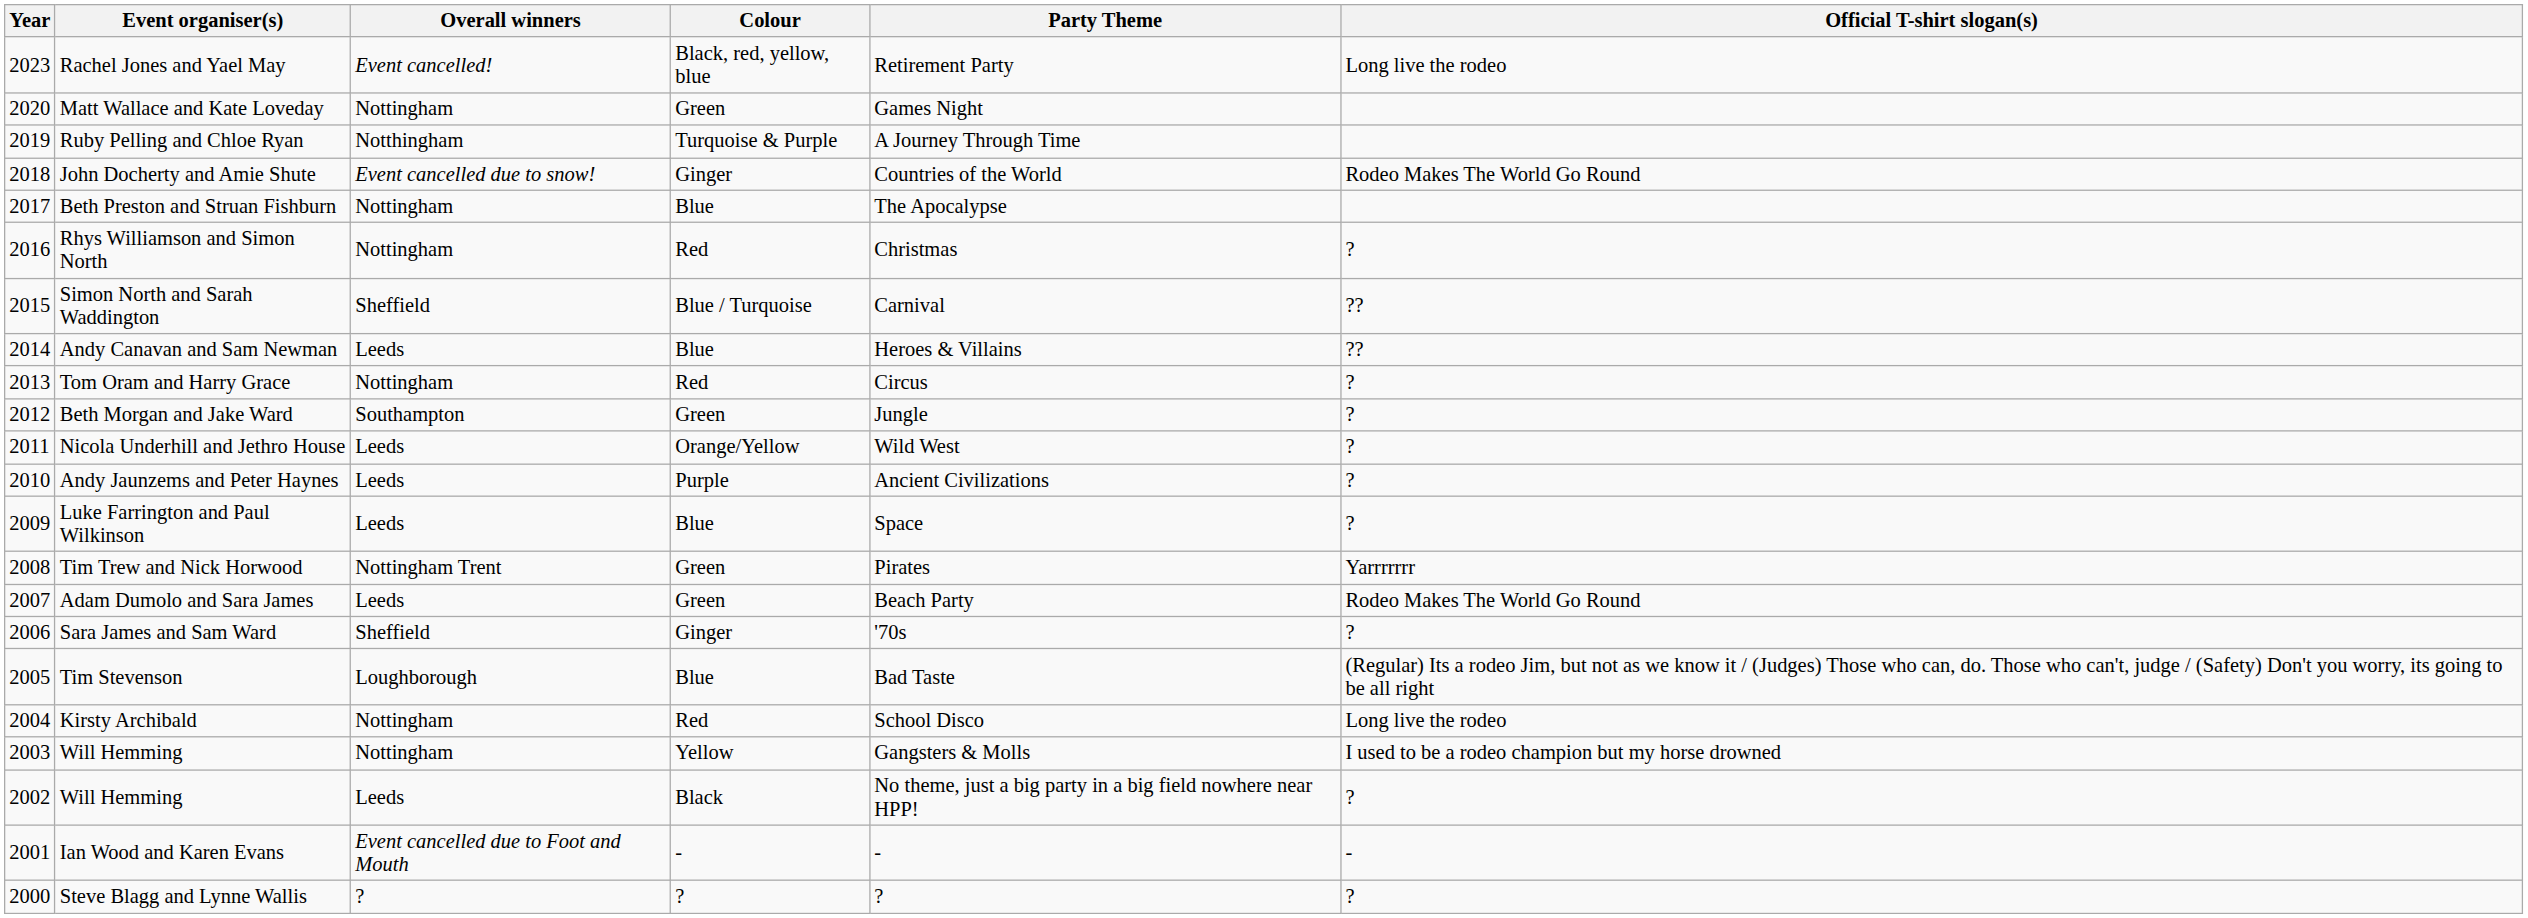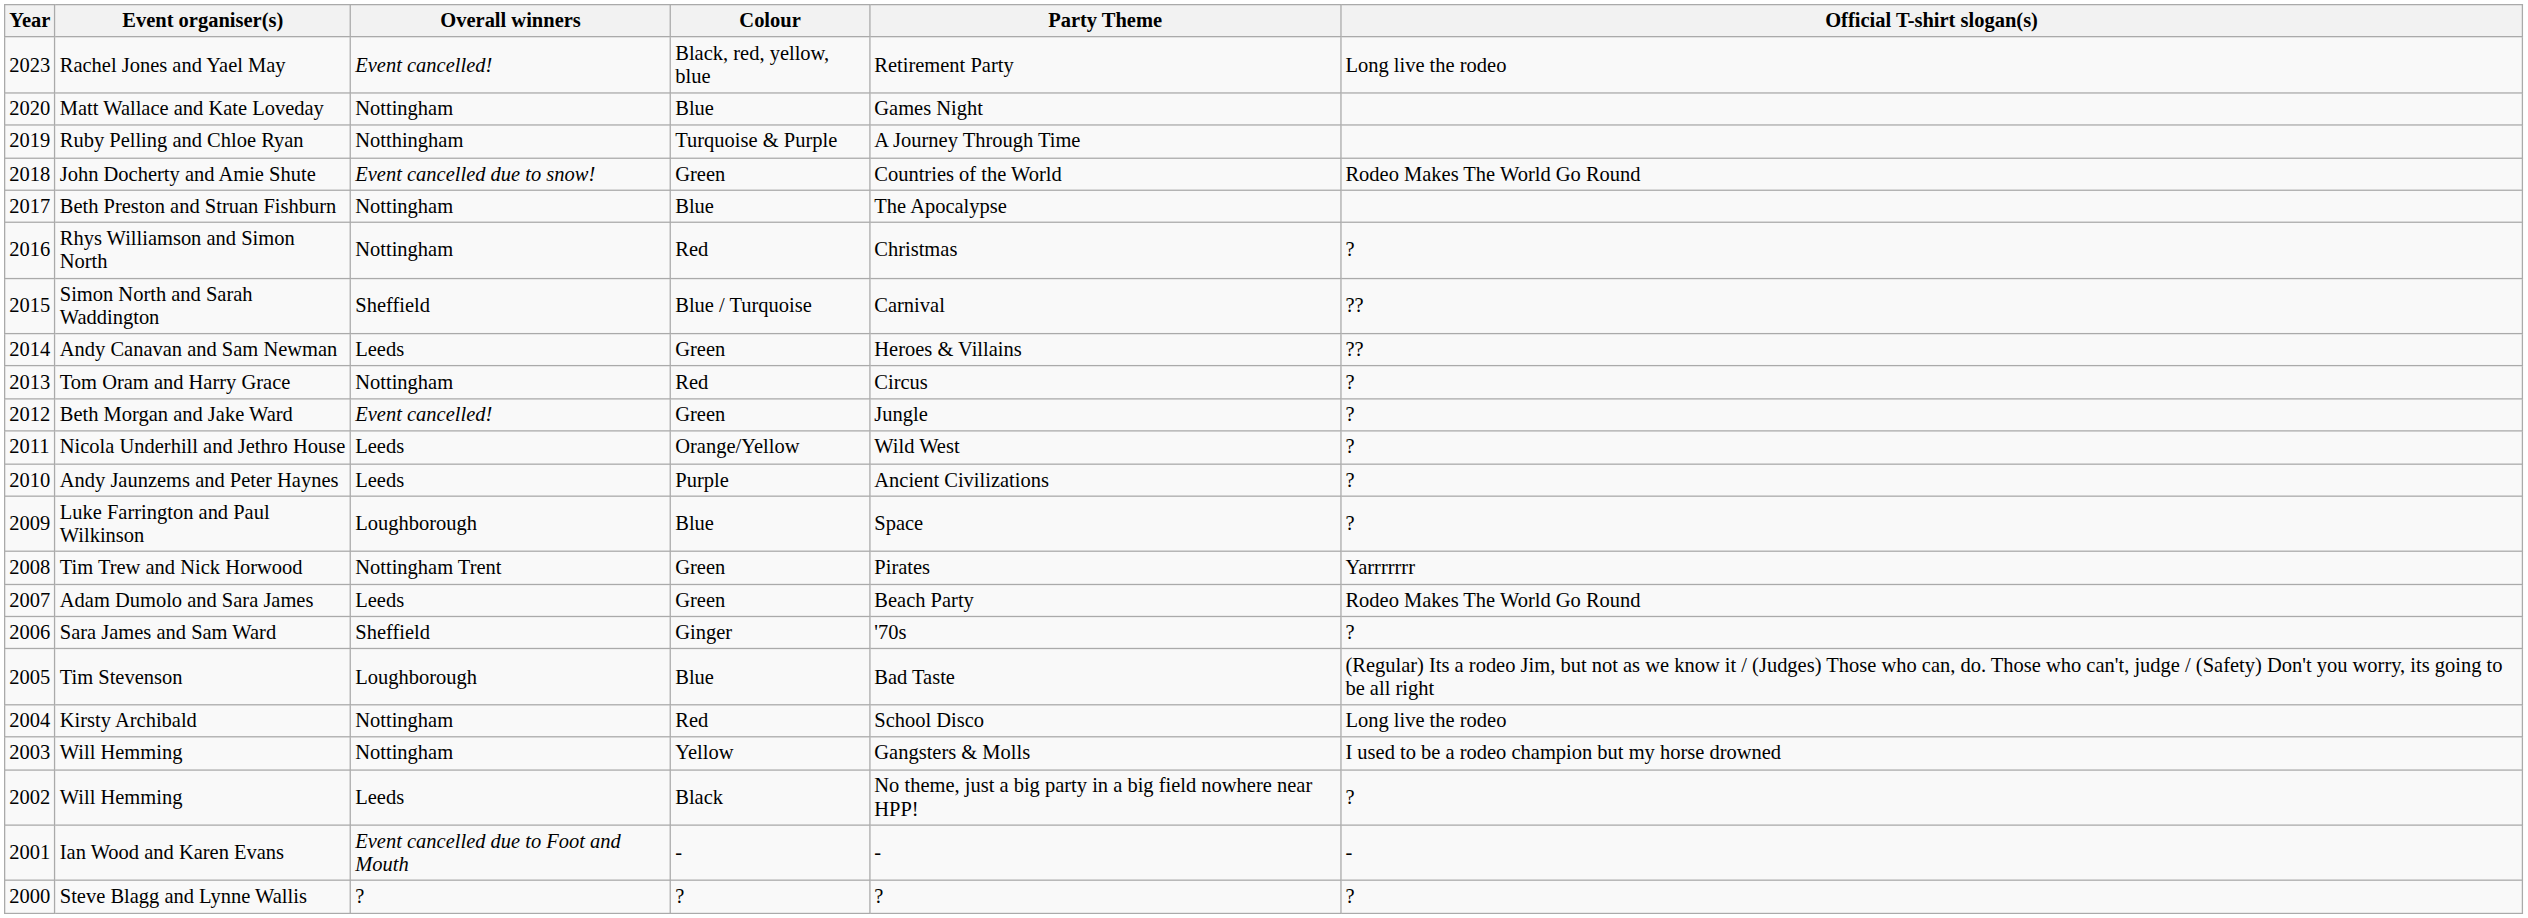 <table class="wikitable">
 <tr>
 <th>Year</th>
 <th>Event organiser(s)</th>
 <th>Overall winners</th>
 <th>Colour</th>
 <th>Party Theme</th>
 <th>Official T-shirt slogan(s)</th>
 </tr>
 <tr>
 <td>2023</td>
 <td>Rachel Jones and Yael May</td>
 <td><em>Event cancelled!</em></td>
 <td>Black, red, yellow, blue</td>
 <td>Retirement Party</td>
 <td>Long live the rodeo</td>
 </tr>
 <tr>
 <td>2020</td>
 <td>Matt Wallace and Kate Loveday</td>
 <td>Nottingham</td>
-<td>Green</td>
+<td>Blue</td>
 <td>Games Night</td>
 <td></td>
 </tr>
 <tr>
 <td>2019</td>
 <td>Ruby Pelling and Chloe Ryan</td>
 <td>Notthingham</td>
 <td>Turquoise & Purple</td>
 <td>A Journey Through Time</td>
 <td></td>
 </tr>
 <tr>
 <td>2018</td>
 <td>John Docherty and Amie Shute</td>
 <td><em>Event cancelled due to snow!</em></td>
-<td>Ginger</td>
+<td>Green</td>
 <td>Countries of the World</td>
 <td>Rodeo Makes The World Go Round</td>
 </tr>
 <tr>
 <td>2017</td>
 <td>Beth Preston and Struan Fishburn</td>
 <td>Nottingham</td>
 <td>Blue</td>
 <td>The Apocalypse</td>
 <td></td>
 </tr>
 <tr>
 <td>2016</td>
 <td>Rhys Williamson and Simon North</td>
 <td>Nottingham</td>
 <td>Red</td>
 <td>Christmas</td>
 <td>?</td>
 </tr>
 <tr>
 <td>2015</td>
 <td>Simon North and Sarah Waddington</td>
 <td>Sheffield</td>
 <td>Blue / Turquoise</td>
 <td>Carnival</td>
 <td>??</td>
 </tr>
 <tr>
 <td>2014</td>
 <td>Andy Canavan and Sam Newman</td>
 <td>Leeds</td>
-<td>Blue</td>
+<td>Green</td>
 <td>Heroes & Villains</td>
 <td>??</td>
 </tr>
 <tr>
 <td>2013</td>
 <td>Tom Oram and Harry Grace</td>
 <td>Nottingham</td>
 <td>Red</td>
 <td>Circus</td>
 <td>?</td>
 </tr>
 <tr>
 <td>2012</td>
 <td>Beth Morgan and Jake Ward</td>
-<td>Southampton</td>
+<td><em>Event cancelled!</em></td>
 <td>Green</td>
 <td>Jungle</td>
 <td>?</td>
 </tr>
 <tr>
 <td>2011</td>
 <td>Nicola Underhill and Jethro House</td>
 <td>Leeds</td>
 <td>Orange/Yellow</td>
 <td>Wild West</td>
 <td>?</td>
 </tr>
 <tr>
 <td>2010</td>
 <td>Andy Jaunzems and Peter Haynes</td>
 <td>Leeds</td>
 <td>Purple</td>
 <td>Ancient Civilizations</td>
 <td>?</td>
 </tr>
 <tr>
 <td>2009</td>
 <td>Luke Farrington and Paul Wilkinson</td>
-<td>Leeds</td>
+<td>Loughborough</td>
 <td>Blue</td>
 <td>Space</td>
 <td>?</td>
 </tr>
 <tr>
 <td>2008</td>
 <td>Tim Trew and Nick Horwood</td>
 <td>Nottingham Trent</td>
 <td>Green</td>
 <td>Pirates</td>
 <td>Yarrrrrrr</td>
 </tr>
 <tr>
 <td>2007</td>
 <td>Adam Dumolo and Sara James</td>
 <td>Leeds</td>
 <td>Green</td>
 <td>Beach Party</td>
 <td>Rodeo Makes The World Go Round</td>
 </tr>
 <tr>
 <td>2006</td>
 <td>Sara James and Sam Ward</td>
 <td>Sheffield</td>
 <td>Ginger</td>
 <td>'70s</td>
 <td>?</td>
 </tr>
 <tr>
 <td>2005</td>
 <td>Tim Stevenson</td>
 <td>Loughborough</td>
 <td>Blue</td>
 <td>Bad Taste</td>
 <td>(Regular) Its a rodeo Jim, but not as we know it / (Judges) Those who can, do.  Those who can't, judge / (Safety) Don't you worry, its going to be all right</td>
 </tr>
 <tr>
 <td>2004</td>
 <td>Kirsty Archibald</td>
 <td>Nottingham</td>
 <td>Red</td>
 <td>School Disco</td>
 <td>Long live the rodeo</td>
 </tr>
 <tr>
 <td>2003</td>
 <td>Will Hemming</td>
 <td>Nottingham</td>
 <td>Yellow</td>
 <td>Gangsters & Molls</td>
 <td>I used to be a rodeo champion but my horse drowned</td>
 </tr>
 <tr>
 <td>2002</td>
 <td>Will Hemming</td>
 <td>Leeds</td>
 <td>Black</td>
 <td>No theme, just a big party in a big field nowhere near HPP!</td>
 <td>?</td>
 </tr>
 <tr>
 <td>2001</td>
 <td>Ian Wood and Karen Evans</td>
 <td><em>Event cancelled due to Foot and Mouth</em></td>
 <td>-</td>
 <td>-</td>
 <td>-</td>
 </tr>
 <tr>
 <td>2000</td>
 <td>Steve Blagg and Lynne Wallis</td>
 <td>?</td>
 <td>?</td>
 <td>?</td>
 <td>?</td>
 </tr>
 </table>
